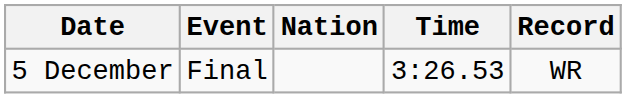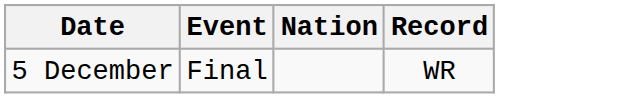 <table class=wikitable style=text-align:center>
 <tr>
 <th>Date</th>
 <th>Event</th>
 <th>Nation</th>
-<th>Time</th>
 <th>Record</th>
 </tr>
 <tr>
 <td>5 December</td>
 <td>Final</td>
 <td align=left></td>
-<td>3:26.53</td>
 <td>WR</td>
 </tr>
 </table>
